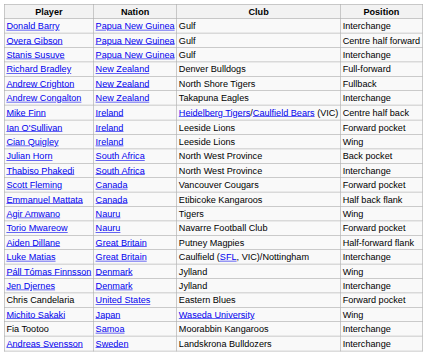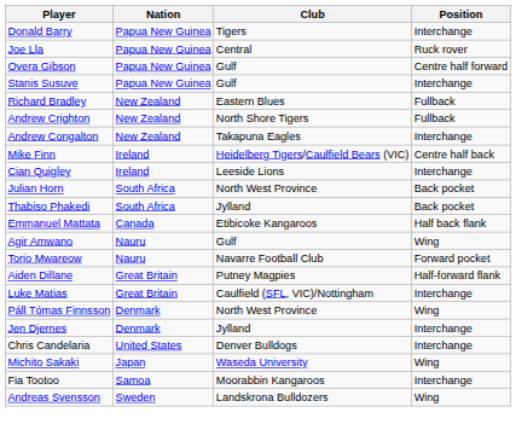 <table class="wikitable" style="font-size: 95%;">
 <tr>
 <th>Player</th>
 <th>Nation</th>
 <th>Club</th>
 <th>Position</th>
 </tr>
 <tr>
 <td><a href='#'>Donald Barry</a></td>
 <td> <a href='#'>Papua New Guinea</a></td>
-<td>Gulf</td>
+<td>Tigers</td>
 <td>Interchange</td>
+</tr>
+<tr>
+<td><a href='#'>Joe Lla</a></td>
+<td> <a href='#'>Papua New Guinea</a></td>
+<td>Central</td>
+<td>Ruck rover</td>
 </tr>
 <tr>
 <td><a href='#'>Overa Gibson</a></td>
 <td> <a href='#'>Papua New Guinea</a></td>
 <td>Gulf</td>
 <td>Centre half forward</td>
 </tr>
 <tr>
 <td><a href='#'>Stanis Susuve</a></td>
 <td> <a href='#'>Papua New Guinea</a></td>
 <td>Gulf</td>
 <td>Interchange</td>
 </tr>
 <tr>
 <td><a href='#'>Richard Bradley</a></td>
 <td> <a href='#'>New Zealand</a></td>
-<td>Denver Bulldogs</td>
-<td>Full-forward</td>
+<td>Eastern Blues</td>
+<td>Fullback</td>
 </tr>
 <tr>
 <td><a href='#'>Andrew Crighton</a></td>
 <td> <a href='#'>New Zealand</a></td>
 <td>North Shore Tigers</td>
 <td>Fullback</td>
 </tr>
 <tr>
 <td><a href='#'>Andrew Congalton</a></td>
 <td> <a href='#'>New Zealand</a></td>
 <td>Takapuna Eagles</td>
 <td>Interchange</td>
 </tr>
 <tr>
 <td><a href='#'>Mike Finn</a></td>
 <td> <a href='#'>Ireland</a></td>
 <td><a href='#'>Heidelberg Tigers</a>/<a href='#'>Caulfield Bears</a> (VIC)</td>
 <td>Centre half back</td>
 </tr>
 <tr>
-<td><a href='#'>Ian O'Sullivan</a></td>
-<td> <a href='#'>Ireland</a></td>
-<td>Leeside Lions</td>
-<td>Forward pocket</td>
-</tr>
-<tr>
 <td><a href='#'>Cian Quigley</a></td>
 <td> <a href='#'>Ireland</a></td>
 <td>Leeside Lions</td>
-<td>Wing</td>
+<td>Interchange</td>
 </tr>
 <tr>
 <td><a href='#'>Julian Horn</a></td>
 <td> <a href='#'>South Africa</a></td>
 <td>North West Province</td>
 <td>Back pocket</td>
 </tr>
 <tr>
 <td><a href='#'>Thabiso Phakedi</a></td>
 <td> <a href='#'>South Africa</a></td>
-<td>North West Province</td>
-<td>Interchange</td>
-</tr>
-<tr>
-<td><a href='#'>Scott Fleming</a></td>
-<td> <a href='#'>Canada</a></td>
-<td>Vancouver Cougars</td>
-<td>Forward pocket</td>
+<td>Jylland</td>
+<td>Back pocket</td>
 </tr>
 <tr>
 <td><a href='#'>Emmanuel Mattata</a></td>
 <td> <a href='#'>Canada</a></td>
 <td>Etibicoke Kangaroos</td>
 <td>Half back flank</td>
 </tr>
 <tr>
 <td><a href='#'>Agir Amwano</a></td>
 <td> <a href='#'>Nauru</a></td>
-<td>Tigers</td>
+<td>Gulf</td>
 <td>Wing</td>
 </tr>
 <tr>
 <td><a href='#'>Torio Mwareow</a></td>
 <td> <a href='#'>Nauru</a></td>
 <td>Navarre Football Club</td>
 <td>Forward pocket</td>
 </tr>
 <tr>
 <td><a href='#'>Aiden Dillane</a></td>
 <td> <a href='#'>Great Britain</a></td>
 <td>Putney Magpies</td>
 <td>Half-forward flank</td>
 </tr>
 <tr>
 <td><a href='#'>Luke Matias</a></td>
 <td> <a href='#'>Great Britain</a></td>
 <td>Caulfield (<a href='#'>SFL</a>, VIC)/Nottingham</td>
 <td>Interchange</td>
 </tr>
 <tr>
 <td><a href='#'>Páll Tómas Finnsson</a></td>
 <td> <a href='#'>Denmark</a></td>
-<td>Jylland</td>
+<td>North West Province</td>
 <td>Wing</td>
 </tr>
 <tr>
 <td><a href='#'>Jen Djernes</a></td>
 <td> <a href='#'>Denmark</a></td>
 <td>Jylland</td>
 <td>Interchange</td>
 </tr>
 <tr>
 <td>Chris Candelaria</td>
 <td> <a href='#'>United States</a></td>
-<td>Eastern Blues</td>
-<td>Forward pocket</td>
+<td>Denver Bulldogs</td>
+<td>Interchange</td>
 </tr>
 <tr>
 <td><a href='#'>Michito Sakaki</a></td>
 <td> <a href='#'>Japan</a></td>
 <td><a href='#'>Waseda University</a></td>
 <td>Wing</td>
 </tr>
 <tr>
 <td>Fia Tootoo</td>
 <td> <a href='#'>Samoa</a></td>
 <td>Moorabbin Kangaroos</td>
 <td>Interchange</td>
 </tr>
 <tr>
 <td><a href='#'>Andreas Svensson</a></td>
 <td> <a href='#'>Sweden</a></td>
 <td>Landskrona Bulldozers</td>
-<td>Interchange</td>
+<td>Wing</td>
 </tr>
 </table>
